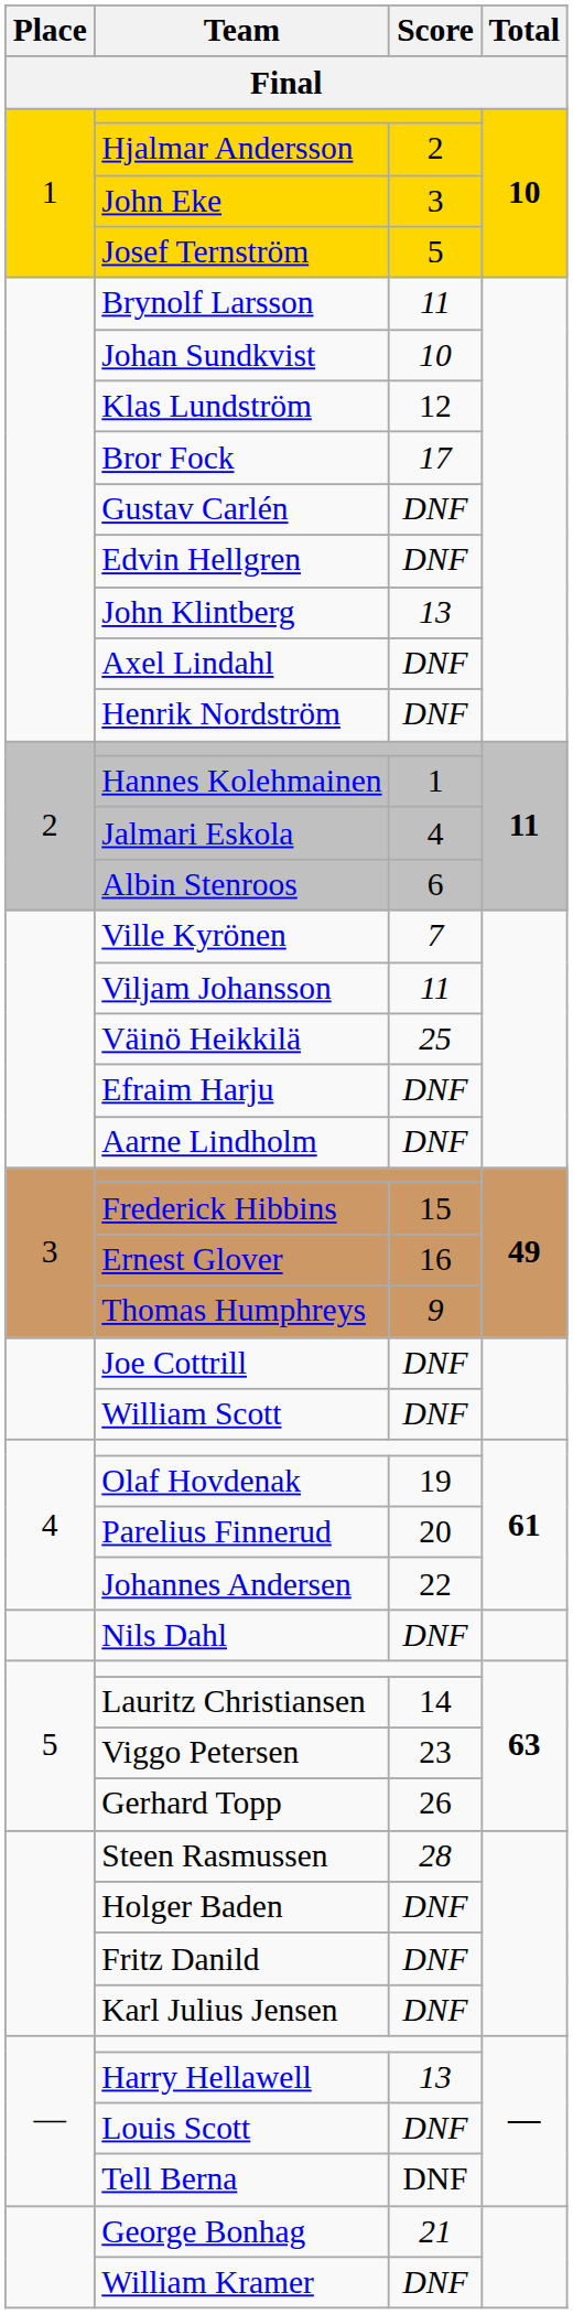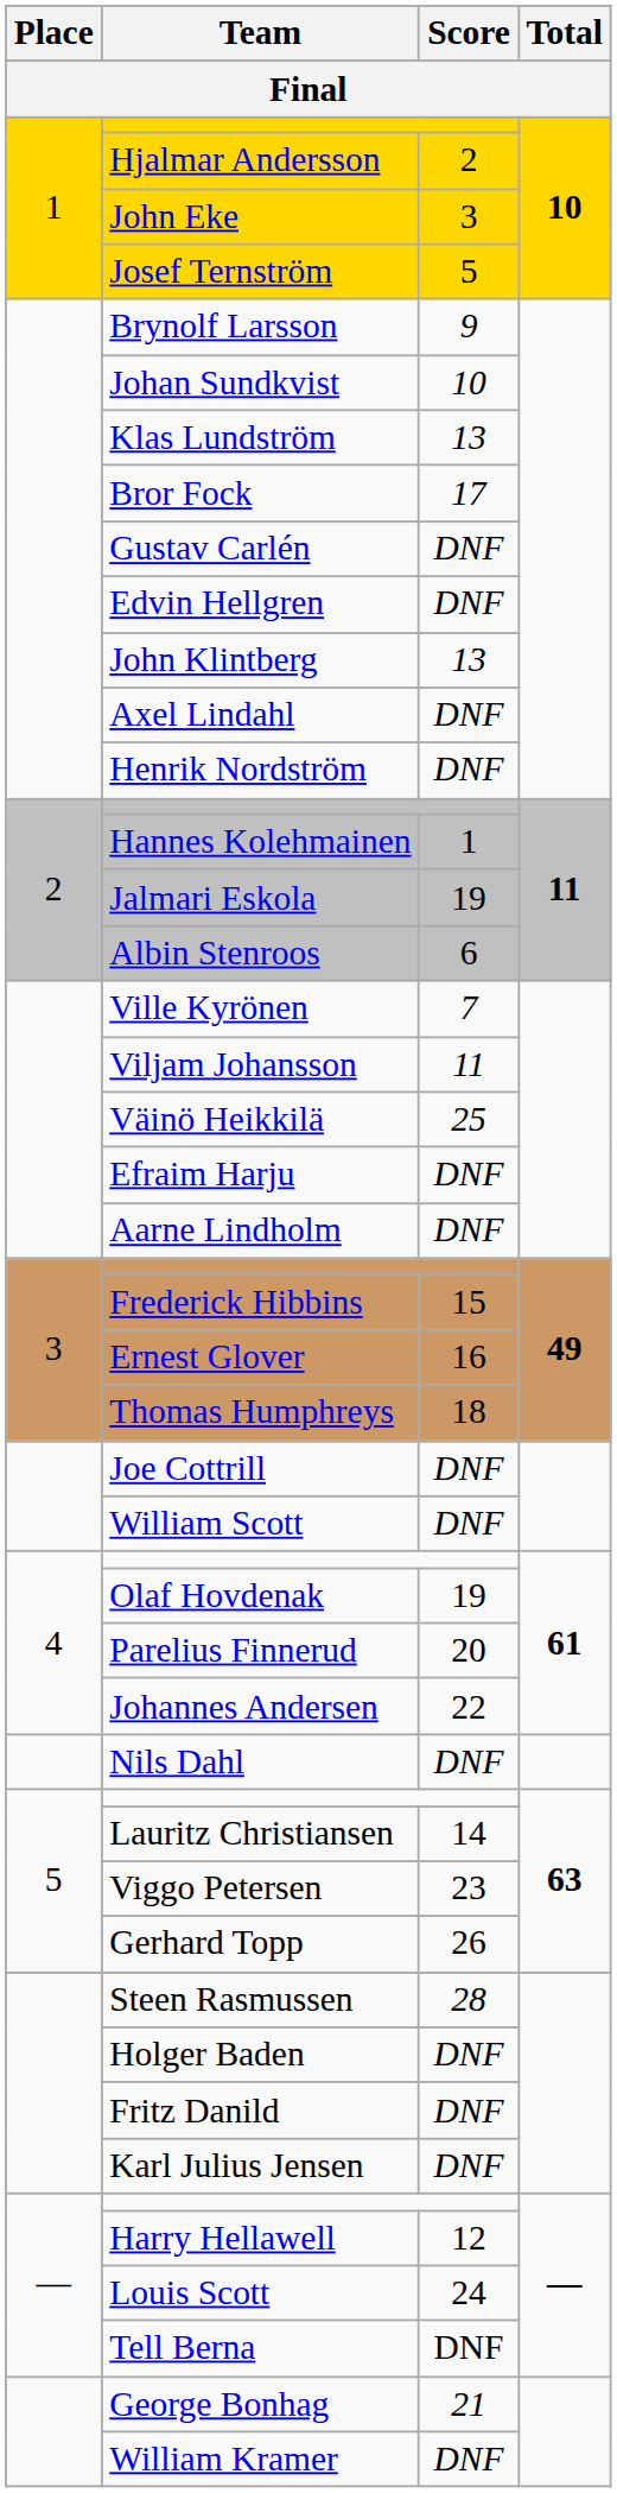 <table class=wikitable style="text-align:center">
 <tr>
 <th>Place</th>
 <th>Team</th>
 <th>Score</th>
 <th>Total</th>
 </tr>
 <tr>
 <th colspan=4><strong>Final</strong></th>
 </tr>
 <tr bgcolor=gold>
 <td rowspan=4>1</td>
 <td align=left colspan=2></td>
 <td rowspan=4><strong>10</strong></td>
 </tr>
 <tr bgcolor=gold>
 <td align=left><a href='#'>Hjalmar Andersson</a></td>
 <td>2</td>
 </tr>
 <tr bgcolor=gold>
 <td align=left><a href='#'>John Eke</a></td>
 <td>3</td>
 </tr>
 <tr bgcolor=gold>
 <td align=left><a href='#'>Josef Ternström</a></td>
 <td>5</td>
 </tr>
 <tr>
 <td rowspan=9></td>
 <td align=left><a href='#'>Brynolf Larsson</a></td>
-<td><em>11</em></td>
+<td><em>9</em></td>
 </tr>
 <tr>
 <td align=left><a href='#'>Johan Sundkvist</a></td>
 <td><em>10</em></td>
 </tr>
 <tr>
 <td align=left><a href='#'>Klas Lundström</a></td>
-<td>12</td>
+<td><em>13</em></td>
 </tr>
 <tr>
 <td align=left><a href='#'>Bror Fock</a></td>
 <td><em>17</em></td>
 </tr>
 <tr>
 <td align=left><a href='#'>Gustav Carlén</a></td>
 <td><em>DNF</em></td>
 </tr>
 <tr>
 <td align=left><a href='#'>Edvin Hellgren</a></td>
 <td><em>DNF</em></td>
 </tr>
 <tr>
 <td align=left><a href='#'>John Klintberg</a></td>
 <td><em>13</em></td>
 </tr>
 <tr>
 <td align=left><a href='#'>Axel Lindahl</a></td>
 <td><em>DNF</em></td>
 </tr>
 <tr>
 <td align=left><a href='#'>Henrik Nordström</a></td>
 <td><em>DNF</em></td>
 </tr>
 <tr bgcolor=silver>
 <td rowspan=4>2</td>
 <td align=left colspan=2></td>
 <td rowspan=4><strong>11</strong></td>
 </tr>
 <tr bgcolor=silver>
 <td align=left><a href='#'>Hannes Kolehmainen</a></td>
 <td>1</td>
 </tr>
 <tr bgcolor=silver>
 <td align=left><a href='#'>Jalmari Eskola</a></td>
-<td>4</td>
+<td>19</td>
 </tr>
 <tr bgcolor=silver>
 <td align=left><a href='#'>Albin Stenroos</a></td>
 <td>6</td>
 </tr>
 <tr>
 <td rowspan=5></td>
 <td align=left><a href='#'>Ville Kyrönen</a></td>
 <td><em>7</em></td>
 </tr>
 <tr>
 <td align=left><a href='#'>Viljam Johansson</a></td>
 <td><em>11</em></td>
 </tr>
 <tr>
 <td align=left><a href='#'>Väinö Heikkilä</a></td>
 <td><em>25</em></td>
 </tr>
 <tr>
 <td align=left><a href='#'>Efraim Harju</a></td>
 <td><em>DNF</em></td>
 </tr>
 <tr>
 <td align=left><a href='#'>Aarne Lindholm</a></td>
 <td><em>DNF</em></td>
 </tr>
 <tr bgcolor=cc9966>
 <td rowspan=4>3</td>
 <td align=left colspan=2></td>
 <td rowspan=4><strong>49</strong></td>
 </tr>
 <tr bgcolor=cc9966>
 <td align=left><a href='#'>Frederick Hibbins</a></td>
 <td>15</td>
 </tr>
 <tr bgcolor=cc9966>
 <td align=left><a href='#'>Ernest Glover</a></td>
 <td>16</td>
 </tr>
 <tr bgcolor=cc9966>
 <td align=left><a href='#'>Thomas Humphreys</a></td>
-<td><em>9</em></td>
+<td>18</td>
 </tr>
 <tr>
 <td rowspan=2></td>
 <td align=left><a href='#'>Joe Cottrill</a></td>
 <td><em>DNF</em></td>
 </tr>
 <tr>
 <td align=left><a href='#'>William Scott</a></td>
 <td><em>DNF</em></td>
 </tr>
 <tr>
 <td rowspan=4>4</td>
 <td align=left colspan=2></td>
 <td rowspan=4><strong>61</strong></td>
 </tr>
 <tr>
 <td align=left><a href='#'>Olaf Hovdenak</a></td>
 <td>19</td>
 </tr>
 <tr>
 <td align=left><a href='#'>Parelius Finnerud</a></td>
 <td>20</td>
 </tr>
 <tr>
 <td align=left><a href='#'>Johannes Andersen</a></td>
 <td>22</td>
 </tr>
 <tr>
 <td></td>
 <td align=left><a href='#'>Nils Dahl</a></td>
 <td><em>DNF</em></td>
 </tr>
 <tr>
 <td rowspan=4>5</td>
 <td align=left colspan=2></td>
 <td rowspan=4><strong>63</strong></td>
 </tr>
 <tr>
 <td align=left>Lauritz Christiansen</td>
 <td>14</td>
 </tr>
 <tr>
 <td align=left>Viggo Petersen</td>
 <td>23</td>
 </tr>
 <tr>
 <td align=left>Gerhard Topp</td>
 <td>26</td>
 </tr>
 <tr>
 <td rowspan=4></td>
 <td align=left>Steen Rasmussen</td>
 <td><em>28</em></td>
 </tr>
 <tr>
 <td align=left>Holger Baden</td>
 <td><em>DNF</em></td>
 </tr>
 <tr>
 <td align=left>Fritz Danild</td>
 <td><em>DNF</em></td>
 </tr>
 <tr>
 <td align=left>Karl Julius Jensen</td>
 <td><em>DNF</em></td>
 </tr>
 <tr>
 <td rowspan=4>—</td>
 <td align=left colspan=2></td>
 <td rowspan=4><strong>—</strong></td>
 </tr>
 <tr>
 <td align=left><a href='#'>Harry Hellawell</a></td>
-<td><em>13</em></td>
+<td>12</td>
 </tr>
 <tr>
 <td align=left><a href='#'>Louis Scott</a></td>
-<td><em>DNF</em></td>
+<td>24</td>
 </tr>
 <tr>
 <td align=left><a href='#'>Tell Berna</a></td>
 <td>DNF</td>
 </tr>
 <tr>
 <td rowspan=4></td>
 <td align=left><a href='#'>George Bonhag</a></td>
 <td><em>21</em></td>
 </tr>
 <tr>
 <td align=left><a href='#'>William Kramer</a></td>
 <td><em>DNF</em></td>
 </tr>
 </table>
